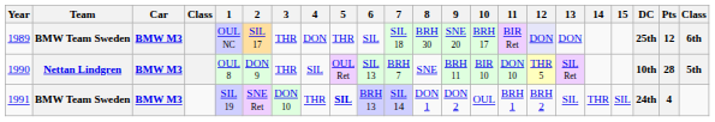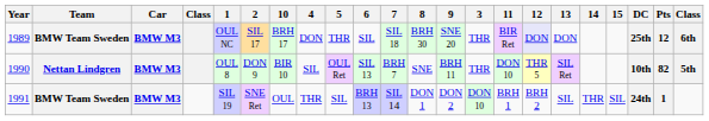 <table class="wikitable" style="text-align:center; font-size:85%">
 <tr>
 <th>Year</th>
 <th>Team</th>
 <th>Car</th>
 <th>Class</th>
 <th>1</th>
 <th>2</th>
-<th>3</th>
+<th>10</th>
 <th>4</th>
 <th>5</th>
 <th>6</th>
 <th>7</th>
 <th>8</th>
 <th>9</th>
-<th>10</th>
+<th>3</th>
 <th>11</th>
 <th>12</th>
 <th>13</th>
 <th>14</th>
 <th>15</th>
 <th>DC</th>
 <th>Pts</th>
 <th>Class</th>
 </tr>
 <tr>
 <td><a href='#'>1989</a></td>
 <th>BMW Team Sweden</th>
 <th><a href='#'>BMW M3</a></th>
 <th><span></span></th>
 <td style="background:#CFCFFF;"><a href='#'>OUL</a><br><small>NC</small></td>
 <td style="background:#FFDF9F;"><a href='#'>SIL</a><br><small>17</small></td>
-<td><a href='#'>THR</a></td>
+<td style="background:#DFFFDF;"><a href='#'>BRH</a><br><small>17</small></td>
 <td><a href='#'>DON</a></td>
 <td><a href='#'>THR</a></td>
 <td><a href='#'>SIL</a></td>
 <td style="background:#DFFFDF;"><a href='#'>SIL</a><br><small>18</small></td>
 <td style="background:#DFFFDF;"><a href='#'>BRH</a><br><small>30</small></td>
 <td style="background:#DFFFDF;"><a href='#'>SNE</a><br><small>20</small></td>
-<td style="background:#DFFFDF;"><a href='#'>BRH</a><br><small>17</small></td>
+<td><a href='#'>THR</a></td>
 <td style="background:#EFCFFF;"><a href='#'>BIR</a><br><small>Ret</small></td>
 <td style="background: lavender;"><a href='#'>DON</a></td>
 <td><a href='#'>DON</a></td>
 <td></td>
 <td></td>
 <th>25th</th>
 <th>12</th>
 <th>6th</th>
 </tr>
 <tr>
 <td><a href='#'>1990</a></td>
 <th><a href='#'>Nettan Lindgren</a></th>
 <th><a href='#'>BMW M3</a></th>
 <th><span></span></th>
 <td style="background:#DFFFDF;"><a href='#'>OUL</a><br><small>8</small></td>
 <td style="background:#DFFFDF;"><a href='#'>DON</a><br><small>9</small></td>
-<td><a href='#'>THR</a></td>
+<td style="background:#DFFFDF;"><a href='#'>BIR</a><br><small>10</small></td>
 <td><a href='#'>SIL</a></td>
 <td style="background:#EFCFFF;"><a href='#'>OUL</a><br><small>Ret</small></td>
 <td style="background:#DFFFDF;"><a href='#'>SIL</a><br><small>13</small></td>
 <td style="background:#DFFFDF;"><a href='#'>BRH</a><br><small>7</small></td>
 <td><a href='#'>SNE</a></td>
 <td style="background:#DFFFDF;"><a href='#'>BRH</a><br><small>11</small></td>
-<td style="background:#DFFFDF;"><a href='#'>BIR</a><br><small>10</small></td>
+<td><a href='#'>THR</a></td>
 <td style="background:#DFFFDF;"><a href='#'>DON</a><br><small>10</small></td>
 <td style="background:#FFFFBF;"><a href='#'>THR</a><br><small>5</small></td>
 <td style="background:#EFCFFF;"><a href='#'>SIL</a><br><small>Ret</small></td>
 <td></td>
 <td></td>
 <th>10th</th>
-<th>28</th>
+<th>82</th>
 <th>5th</th>
 </tr>
 <tr>
 <td><a href='#'>1991</a></td>
 <th>BMW Team Sweden</th>
 <th><a href='#'>BMW M3</a></th>
 <td></td>
 <td style="background:#CFCFFF;"><a href='#'>SIL</a><br><small>19</small></td>
 <td style="background:#EFCFFF;"><a href='#'>SNE</a><br><small>Ret</small></td>
-<td style="background:#DFFFDF;"><a href='#'>DON</a><br><small>10</small></td>
+<td><a href='#'>OUL</a></td>
 <td><a href='#'>THR</a></td>
-<td><strong><a href='#'>SIL</a></strong></td>
+<td><a href='#'>SIL</a></td>
 <td style="background:#CFCFFF;"><a href='#'>BRH</a><br><small>13</small></td>
 <td style="background:#CFCFFF;"><a href='#'>SIL</a><br>14<small></small></td>
 <td><a href='#'>DON<br>1</a></td>
 <td><a href='#'>DON<br>2</a></td>
-<td><a href='#'>OUL</a></td>
+<td style="background:#DFFFDF;"><a href='#'>DON</a><br><small>10</small></td>
 <td><a href='#'>BRH<br>1</a></td>
 <td><a href='#'>BRH<br>2</a></td>
 <td><a href='#'>SIL</a></td>
 <td><a href='#'>THR</a></td>
 <td><a href='#'>SIL</a></td>
 <th>24th</th>
-<th>4</th>
+<th>1</th>
 <td></td>
 </tr>
 </table>
